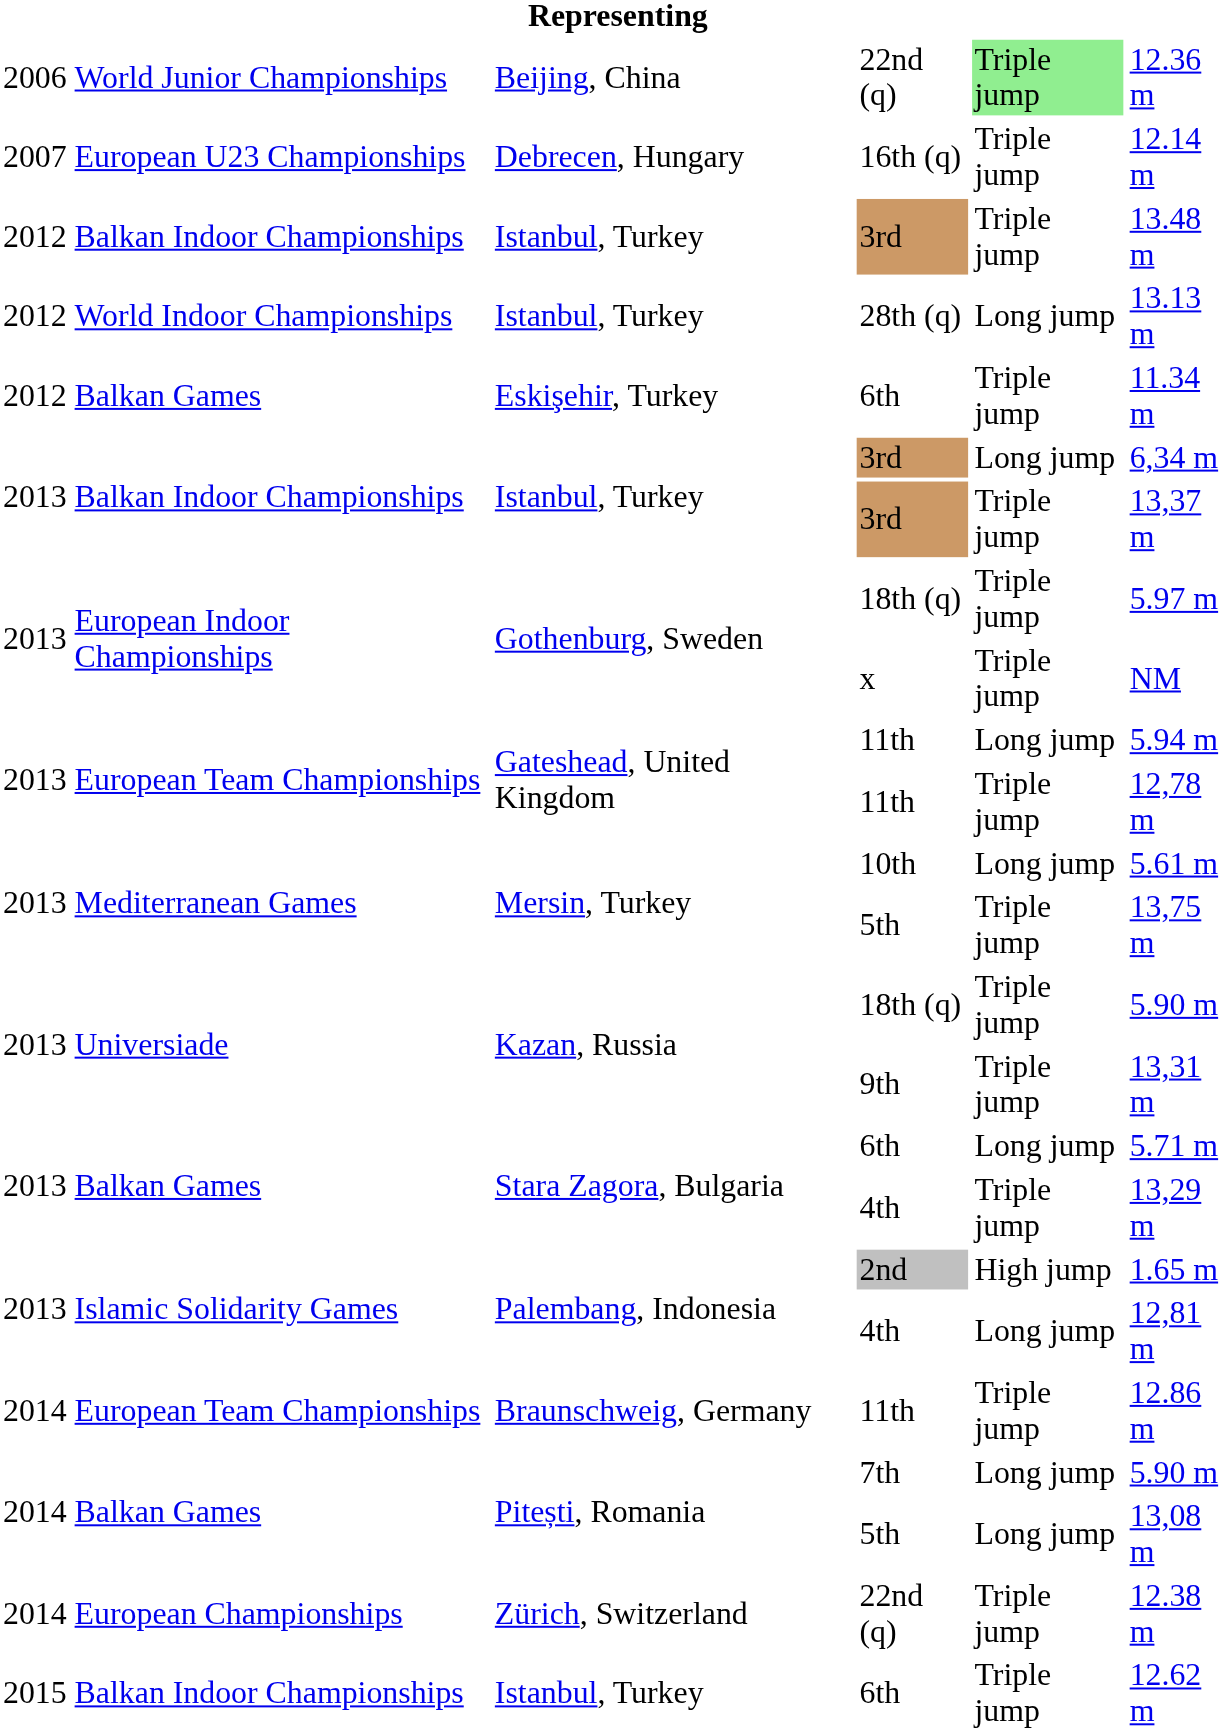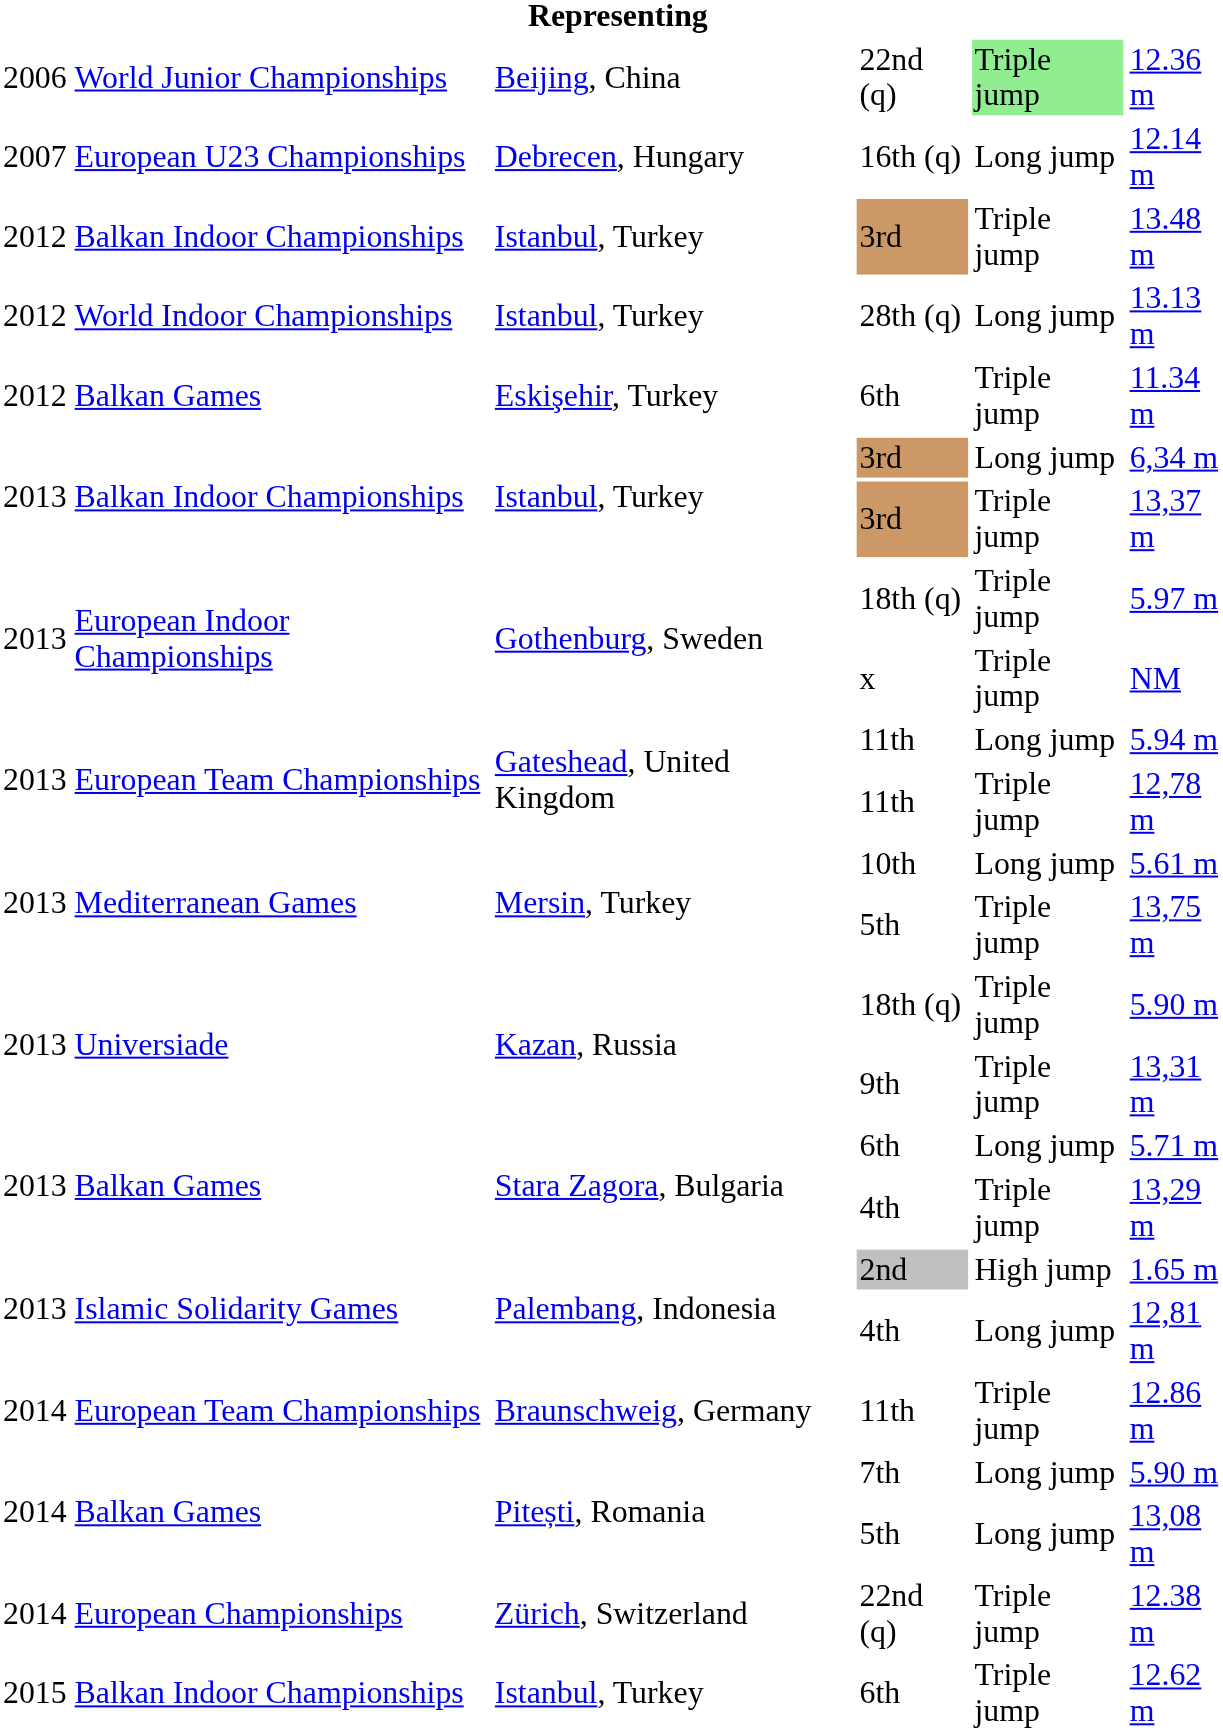 <table>
 <tr>
 <th colspan=6>Representing </th>
 </tr>
 <tr>
 <td>2006</td>
 <td><a href='#'>World Junior Championships</a></td>
 <td><a href='#'>Beijing</a>, China</td>
 <td>22nd (q)</td>
 <td style="background: lightgreen;">Triple jump</td>
 <td><a href='#'>12.36 m</a></td>
 </tr>
 <tr>
 <td>2007</td>
 <td><a href='#'>European U23 Championships</a></td>
 <td><a href='#'>Debrecen</a>, Hungary</td>
 <td>16th (q)</td>
-<td>Triple jump</td>
+<td>Long jump</td>
 <td><a href='#'>12.14 m</a></td>
 </tr>
 <tr>
 <td>2012</td>
 <td><a href='#'>Balkan Indoor Championships</a></td>
 <td><a href='#'>Istanbul</a>, Turkey</td>
 <td bgcolor="CC9966">3rd</td>
 <td>Triple jump</td>
 <td><a href='#'>13.48 m</a></td>
 </tr>
 <tr>
 <td>2012</td>
 <td><a href='#'>World Indoor Championships</a></td>
 <td><a href='#'>Istanbul</a>, Turkey</td>
 <td>28th (q)</td>
 <td>Long jump</td>
 <td><a href='#'>13.13 m</a></td>
 </tr>
 <tr>
 <td>2012</td>
 <td><a href='#'>Balkan Games</a></td>
 <td><a href='#'>Eskişehir</a>, Turkey</td>
 <td>6th</td>
 <td>Triple jump</td>
 <td><a href='#'>11.34 m</a></td>
 </tr>
 <tr>
 <td rowspan=2>2013</td>
 <td rowspan=2><a href='#'>Balkan Indoor Championships</a></td>
 <td rowspan=2><a href='#'>Istanbul</a>, Turkey</td>
 <td bgcolor="CC9966">3rd</td>
 <td>Long jump</td>
 <td><a href='#'>6,34 m</a></td>
 </tr>
 <tr>
 <td bgcolor="CC9966">3rd</td>
 <td>Triple jump</td>
 <td><a href='#'>13,37 m</a></td>
 </tr>
 <tr>
 <td rowspan=2>2013</td>
 <td rowspan=2><a href='#'>European Indoor Championships</a></td>
 <td rowspan=2><a href='#'>Gothenburg</a>, Sweden</td>
 <td>18th (q)</td>
 <td>Triple jump</td>
 <td><a href='#'>5.97 m</a></td>
 </tr>
 <tr>
 <td>x</td>
 <td>Triple jump</td>
 <td><a href='#'>NM</a></td>
 </tr>
 <tr>
 <td rowspan=2>2013</td>
 <td rowspan=2><a href='#'>European Team Championships</a></td>
 <td rowspan=2><a href='#'>Gateshead</a>, United Kingdom</td>
 <td>11th</td>
 <td>Long jump</td>
 <td><a href='#'>5.94 m</a></td>
 </tr>
 <tr>
 <td>11th</td>
 <td>Triple jump</td>
 <td><a href='#'>12,78 m</a></td>
 </tr>
 <tr>
 <td rowspan=2>2013</td>
 <td rowspan=2><a href='#'>Mediterranean Games</a></td>
 <td rowspan=2><a href='#'>Mersin</a>, Turkey</td>
 <td>10th</td>
 <td>Long jump</td>
 <td><a href='#'>5.61 m</a></td>
 </tr>
 <tr>
 <td>5th</td>
 <td>Triple jump</td>
 <td><a href='#'>13,75 m</a></td>
 </tr>
 <tr>
 <td rowspan=2>2013</td>
 <td rowspan=2><a href='#'>Universiade</a></td>
 <td rowspan=2><a href='#'>Kazan</a>, Russia</td>
 <td>18th (q)</td>
 <td>Triple jump</td>
 <td><a href='#'>5.90 m</a></td>
 </tr>
 <tr>
 <td>9th</td>
 <td>Triple jump</td>
 <td><a href='#'>13,31 m</a></td>
 </tr>
 <tr>
 <td rowspan=2>2013</td>
 <td rowspan=2><a href='#'>Balkan Games</a></td>
 <td rowspan=2><a href='#'>Stara Zagora</a>, Bulgaria</td>
 <td>6th</td>
 <td>Long jump</td>
 <td><a href='#'>5.71 m</a></td>
 </tr>
 <tr>
 <td>4th</td>
 <td>Triple jump</td>
 <td><a href='#'>13,29 m</a></td>
 </tr>
 <tr>
 <td rowspan=2>2013</td>
 <td rowspan=2><a href='#'>Islamic Solidarity Games</a></td>
 <td rowspan=2><a href='#'>Palembang</a>, Indonesia</td>
 <td bgcolor=silver>2nd</td>
 <td>High jump</td>
 <td><a href='#'>1.65 m</a></td>
 </tr>
 <tr>
 <td>4th</td>
 <td>Long jump</td>
 <td><a href='#'>12,81 m</a></td>
 </tr>
 <tr>
 <td>2014</td>
 <td><a href='#'>European Team Championships</a></td>
 <td><a href='#'>Braunschweig</a>, Germany</td>
 <td>11th</td>
 <td>Triple jump</td>
 <td><a href='#'>12.86 m</a></td>
 </tr>
 <tr>
 <td rowspan=2>2014</td>
 <td rowspan=2><a href='#'>Balkan Games</a></td>
 <td rowspan=2><a href='#'>Pitești</a>, Romania</td>
 <td>7th</td>
 <td>Long jump</td>
 <td><a href='#'>5.90 m</a></td>
 </tr>
 <tr>
 <td>5th</td>
 <td>Long jump</td>
 <td><a href='#'>13,08 m</a></td>
 </tr>
 <tr>
 <td>2014</td>
 <td><a href='#'>European Championships</a></td>
 <td><a href='#'>Zürich</a>, Switzerland</td>
 <td>22nd (q)</td>
 <td>Triple jump</td>
 <td><a href='#'>12.38 m</a></td>
 </tr>
 <tr>
 <td>2015</td>
 <td><a href='#'>Balkan Indoor Championships</a></td>
 <td><a href='#'>Istanbul</a>, Turkey</td>
 <td>6th</td>
 <td>Triple jump</td>
 <td><a href='#'>12.62 m</a></td>
 </tr>
 </table>
